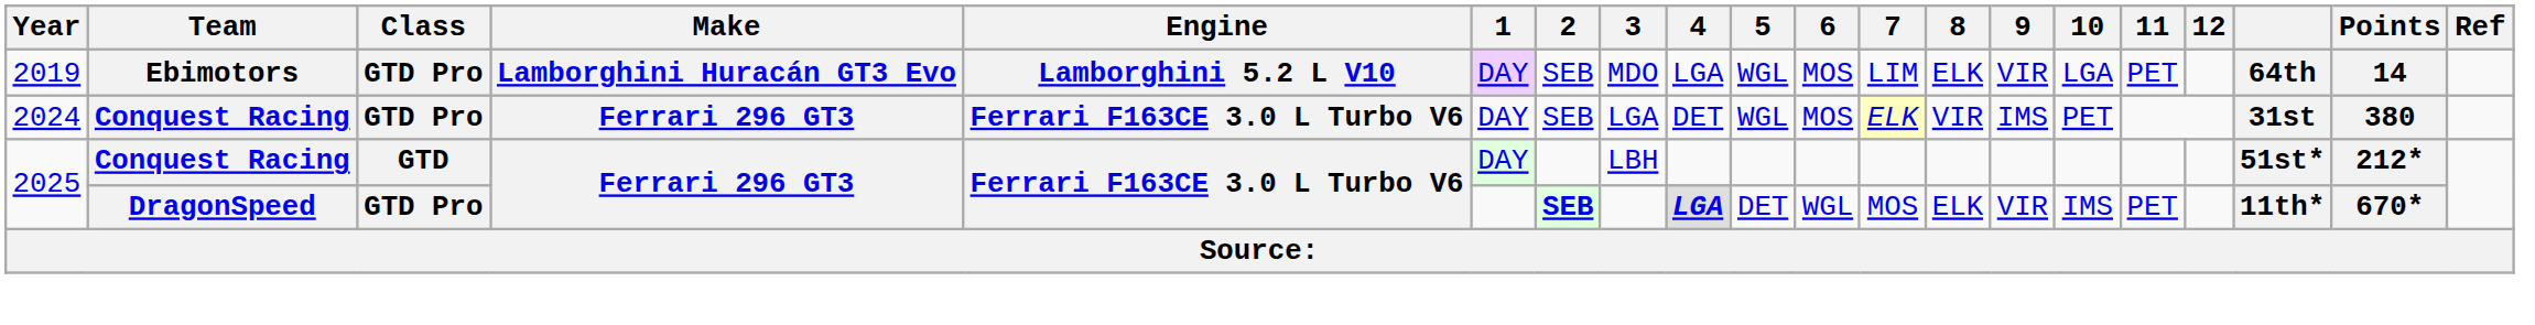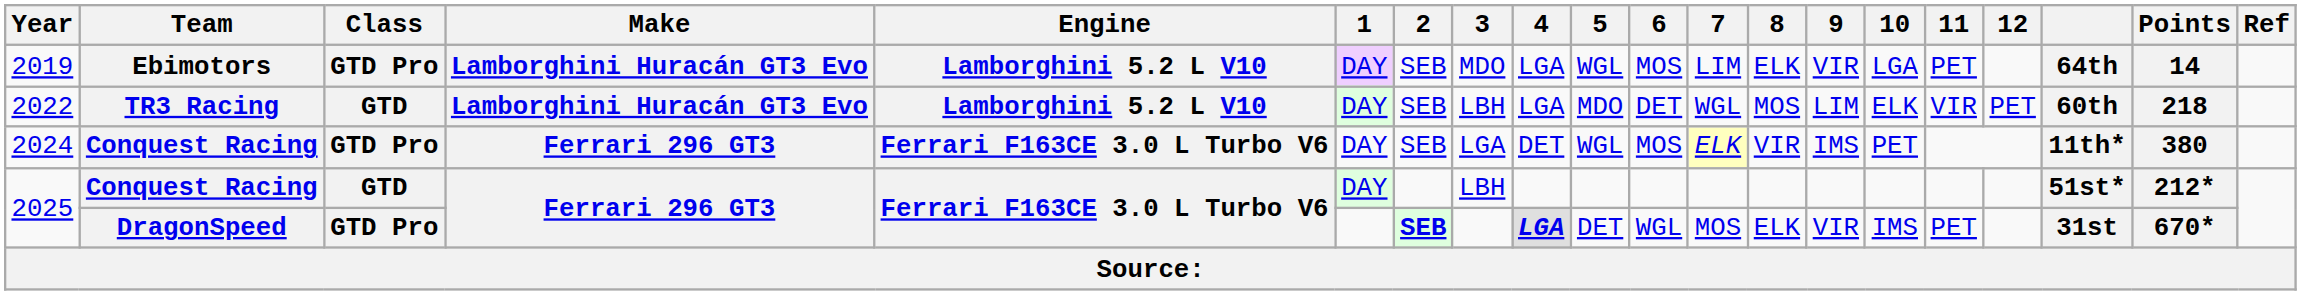 <table class="wikitable" style="text-align:center; font-size:85%">
 <tr>
 <th>Year</th>
 <th>Team</th>
 <th>Class</th>
 <th>Make</th>
 <th>Engine</th>
 <th>1</th>
 <th>2</th>
 <th>3</th>
 <th>4</th>
 <th>5</th>
 <th>6</th>
 <th>7</th>
 <th>8</th>
 <th>9</th>
 <th>10</th>
 <th>11</th>
 <th>12</th>
 <th></th>
 <th>Points</th>
 <th>Ref</th>
 </tr>
 <tr>
 <td><a href='#'>2019</a></td>
 <th>Ebimotors</th>
 <th>GTD Pro</th>
 <th><a href='#'>Lamborghini Huracán GT3 Evo</a></th>
 <th><a href='#'>Lamborghini</a> 5.2 L <a href='#'>V10</a></th>
 <td style="background:#EFCFFF;"><a href='#'>DAY</a><br></td>
 <td><a href='#'>SEB</a></td>
 <td><a href='#'>MDO</a></td>
 <td><a href='#'>LGA</a></td>
 <td><a href='#'>WGL</a></td>
 <td><a href='#'>MOS</a></td>
 <td><a href='#'>LIM</a></td>
 <td><a href='#'>ELK</a></td>
 <td><a href='#'>VIR</a></td>
 <td><a href='#'>LGA</a></td>
 <td><a href='#'>PET</a></td>
 <td></td>
 <th>64th</th>
 <th>14</th>
 <td></td>
 </tr>
 <tr>
+<td><a href='#'>2022</a></td>
+<th nowrap=""><a href='#'>TR3 Racing</a></th>
+<th>GTD</th>
+<th nowrap=""><a href='#'>Lamborghini Huracán GT3 Evo</a></th>
+<th nowrap=""><a href='#'>Lamborghini</a> 5.2 L <a href='#'>V10</a></th>
+<td style="background:#DFFFDF;"><a href='#'>DAY</a><br></td>
+<td><a href='#'>SEB</a></td>
+<td><a href='#'>LBH</a></td>
+<td><a href='#'>LGA</a></td>
+<td><a href='#'>MDO</a></td>
+<td><a href='#'>DET</a></td>
+<td><a href='#'>WGL</a></td>
+<td><a href='#'>MOS</a></td>
+<td><a href='#'>LIM</a></td>
+<td><a href='#'>ELK</a></td>
+<td><a href='#'>VIR</a></td>
+<td><a href='#'>PET</a></td>
+<th>60th</th>
+<th>218</th>
+<td></td>
+</tr>
+<tr>
 <td><a href='#'>2024</a></td>
 <th nowrap><a href='#'>Conquest Racing</a></th>
 <th nowrap>GTD Pro</th>
 <th nowrap><a href='#'>Ferrari 296 GT3</a></th>
 <th nowrap><a href='#'>Ferrari F163CE</a> 3.0 L Turbo V6</th>
 <td><a href='#'>DAY</a></td>
 <td><a href='#'>SEB</a></td>
 <td><a href='#'>LGA</a></td>
 <td><a href='#'>DET</a></td>
 <td><a href='#'>WGL</a></td>
 <td><a href='#'>MOS</a></td>
 <td style="background:#FFFFBF;"><em><a href='#'>ELK</a></em><br></td>
 <td><a href='#'>VIR</a></td>
 <td><a href='#'>IMS</a></td>
 <td><a href='#'>PET</a></td>
 <td colspan=2></td>
-<th>31st</th>
+<th>11th*</th>
 <th>380</th>
 <td></td>
 </tr>
 <tr>
 <td rowspan=2><a href='#'>2025</a></td>
 <th><a href='#'>Conquest Racing</a></th>
 <th>GTD</th>
 <th rowspan=2><a href='#'>Ferrari 296 GT3</a></th>
 <th rowspan=2><a href='#'>Ferrari F163CE</a> 3.0 L Turbo V6</th>
 <td style="background:#DFFFDF;"><a href='#'>DAY</a><br></td>
 <td></td>
 <td><a href='#'>LBH</a></td>
 <td></td>
 <td></td>
 <td></td>
 <td></td>
 <td></td>
 <td></td>
 <td></td>
 <td></td>
 <td></td>
 <th>51st*</th>
 <th>212*</th>
 <td rowspan=2></td>
 </tr>
 <tr>
 <th><a href='#'>DragonSpeed</a></th>
 <th>GTD Pro</th>
 <td></td>
 <td style="background:#DFFFDF;"><strong><a href='#'>SEB</a></strong><br></td>
 <td></td>
 <td style="background:#DFDFDF;"><strong><em><a href='#'>LGA</a></em></strong><br></td>
 <td><a href='#'>DET</a></td>
 <td><a href='#'>WGL</a></td>
 <td><a href='#'>MOS</a></td>
 <td><a href='#'>ELK</a></td>
 <td><a href='#'>VIR</a></td>
 <td><a href='#'>IMS</a></td>
 <td><a href='#'>PET</a></td>
 <td></td>
-<th>11th*</th>
+<th>31st</th>
 <th>670*</th>
 </tr>
 <tr>
 <th colspan="20">Source:</th>
 </tr>
 </table>
